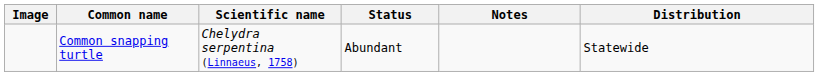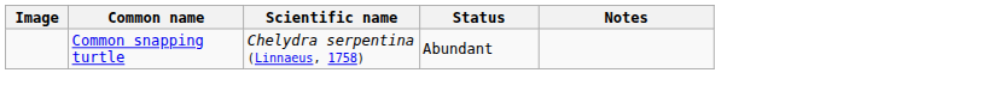 <table class=wikitable>
 <tr>
 <th scope="col" style="width: 50px;">Image</th>
 <th scope="col" style="width: 150px;">Common name</th>
 <th scope="col" style="width: 150px;">Scientific name</th>
 <th scope="col" style="width: 100px;">Status</th>
 <th scope="col" style="width: 150px;">Notes</th>
-<th scope="col" style="width: 250px;">Distribution</th>
 </tr>
 <tr>
 <td></td>
 <td><a href='#'>Common snapping turtle</a></td>
 <td><em>Chelydra serpentina</em><br><small>(<a href='#'>Linnaeus</a>, <a href='#'>1758</a>)</small></td>
 <td>Abundant</td>
 <td></td>
-<td>Statewide</td>
 </tr>
 </table>
